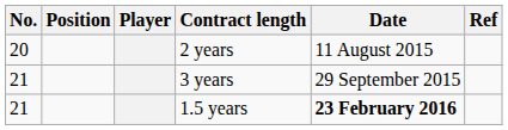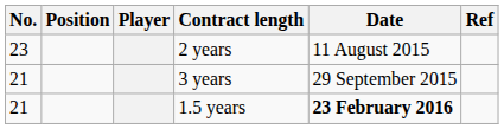 <table class="wikitable plainrowheaders sortable" style="text-align:center; text-align:left">
 <tr>
 <th scope="col">No.</th>
 <th scope="col">Position</th>
 <th scope="col">Player</th>
 <th scope="col">Contract length</th>
 <th scope="col">Date</th>
 <th scope="col" class="unsortable">Ref</th>
 </tr>
 <tr>
-<td>20</td>
+<td>23</td>
 <td></td>
 <th scope="row"></th>
 <td>2 years</td>
 <td>11 August 2015</td>
 <td></td>
 </tr>
 <tr>
 <td>21</td>
 <td></td>
 <th scope="row"></th>
 <td>3 years</td>
 <td>29 September 2015</td>
 <td></td>
 </tr>
 <tr>
 <td>21</td>
 <td></td>
 <th scope="row"></th>
 <td>1.5 years</td>
 <td><strong>23 February 2016</strong></td>
 <td></td>
 </tr>
 </table>
